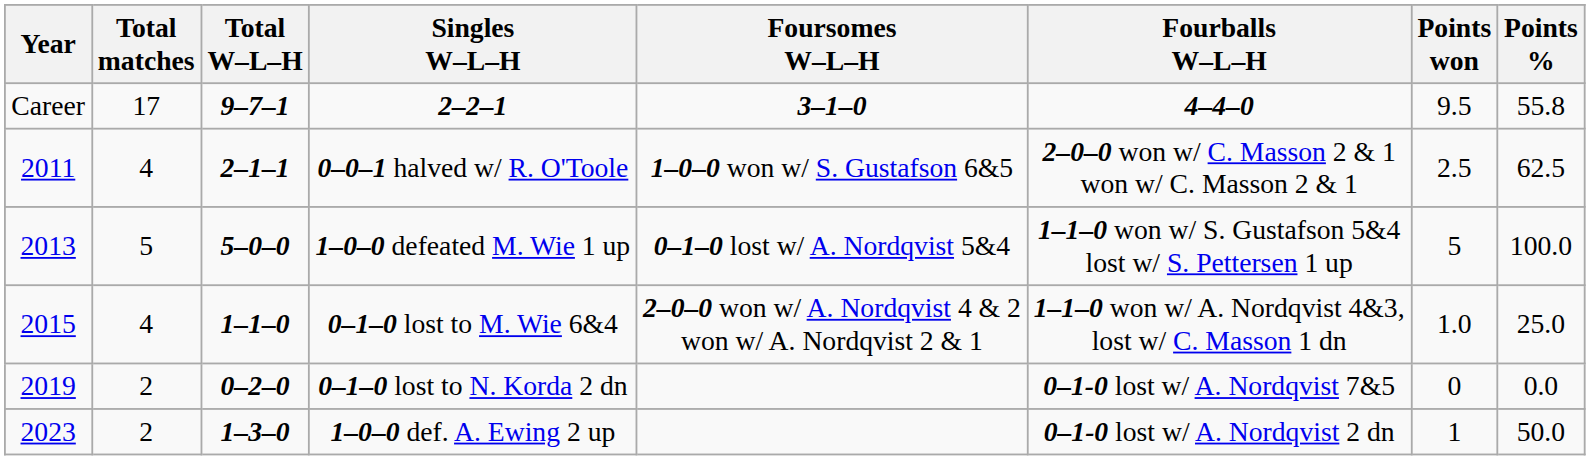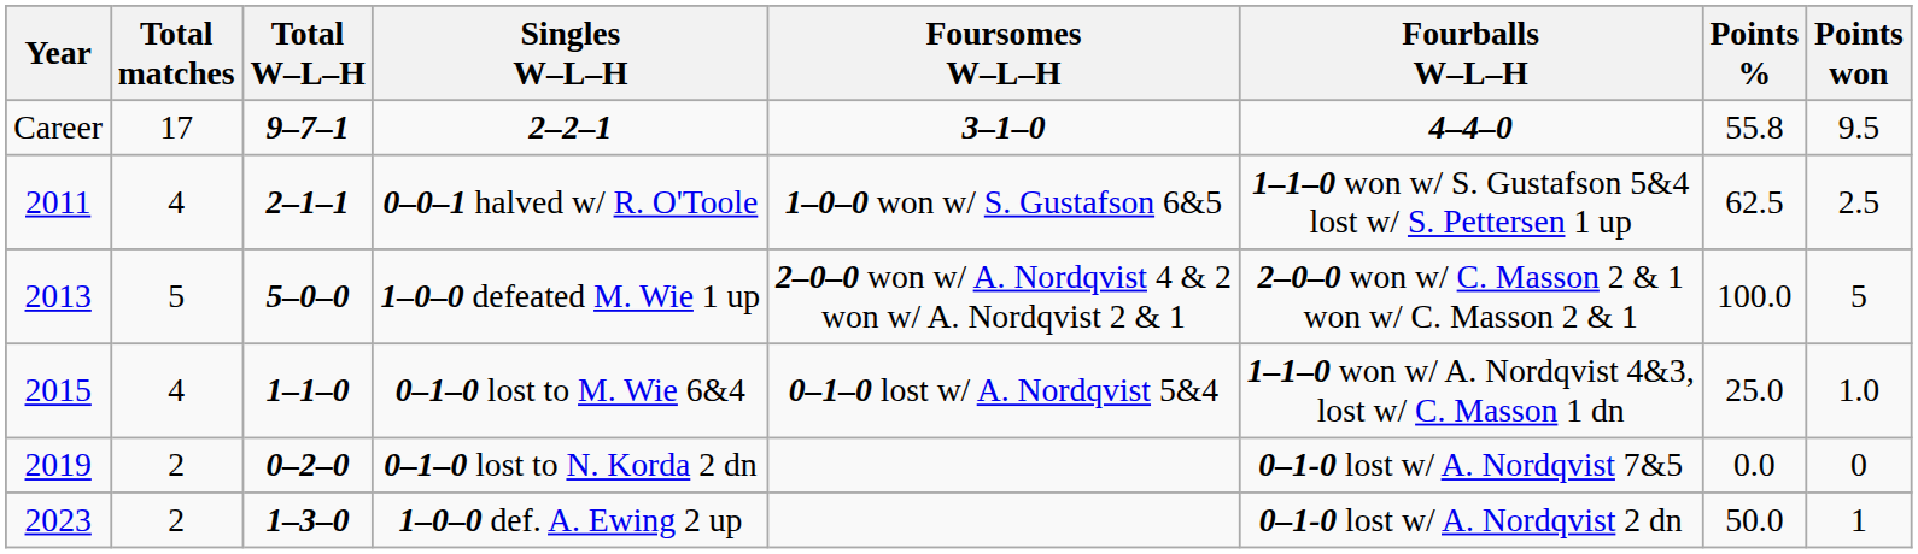 <table class="wikitable" style="text-align:center; font-size: 95%;">
 <tr>
 <th>Year</th>
 <th>Total<br>matches</th>
 <th>Total<br>W–L–H</th>
 <th>Singles<br>W–L–H</th>
 <th>Foursomes<br>W–L–H</th>
 <th>Fourballs<br>W–L–H</th>
+<th>Points<br>%</th>
 <th>Points<br>won</th>
-<th>Points<br>%</th>
 </tr>
 <tr>
 <td>Career</td>
 <td>17</td>
 <td><strong><em>9–7–1</em></strong></td>
 <td><strong><em>2–2–1</em></strong></td>
 <td><strong><em>3–1–0</em></strong></td>
 <td><strong><em>4–4–0</em></strong></td>
+<td>55.8</td>
 <td>9.5</td>
-<td>55.8</td>
 </tr>
 <tr>
 <td><a href='#'>2011</a></td>
 <td>4</td>
 <td><strong><em>2–1–1</em></strong></td>
 <td><strong><em>0–0–1</em></strong> halved w/ <a href='#'>R. O'Toole</a></td>
 <td><strong><em>1–0–0</em></strong> won w/ <a href='#'>S. Gustafson</a> 6&5</td>
-<td><strong><em>2–0–0</em></strong> won w/ <a href='#'>C. Masson</a> 2 & 1<br>won w/ C. Masson 2 & 1</td>
+<td><strong><em>1–1–0</em></strong> won w/ S. Gustafson 5&4<br>lost w/ <a href='#'>S. Pettersen</a> 1 up</td>
+<td>62.5</td>
 <td>2.5</td>
-<td>62.5</td>
 </tr>
 <tr>
 <td><a href='#'>2013</a></td>
 <td>5</td>
 <td><strong><em>5–0–0</em></strong></td>
 <td><strong><em>1–0–0</em></strong> defeated <a href='#'>M. Wie</a> 1 up</td>
-<td><strong><em>0–1–0</em></strong> lost w/ <a href='#'>A. Nordqvist</a> 5&4</td>
-<td><strong><em>1–1–0</em></strong> won w/ S. Gustafson 5&4<br>lost w/ <a href='#'>S. Pettersen</a> 1 up</td>
+<td><strong><em>2–0–0</em></strong> won w/ <a href='#'>A. Nordqvist</a> 4 & 2<br>won w/ A. Nordqvist 2 & 1</td>
+<td><strong><em>2–0–0</em></strong> won w/ <a href='#'>C. Masson</a> 2 & 1<br>won w/ C. Masson 2 & 1</td>
+<td>100.0</td>
 <td>5</td>
-<td>100.0</td>
 </tr>
 <tr>
 <td><a href='#'>2015</a></td>
 <td>4</td>
 <td><strong><em>1–1–0</em></strong></td>
 <td><strong><em>0–1–0</em></strong> lost to <a href='#'>M. Wie</a> 6&4</td>
-<td><strong><em>2–0–0</em></strong> won w/ <a href='#'>A. Nordqvist</a> 4 & 2<br>won w/ A. Nordqvist 2 & 1</td>
+<td><strong><em>0–1–0</em></strong> lost w/ <a href='#'>A. Nordqvist</a> 5&4</td>
 <td><strong><em>1–1–0</em></strong> won w/ A. Nordqvist 4&3,<br> lost w/ <a href='#'>C. Masson</a> 1 dn</td>
+<td>25.0</td>
 <td>1.0</td>
-<td>25.0</td>
 </tr>
 <tr>
 <td><a href='#'>2019</a></td>
 <td>2</td>
 <td><strong><em>0–2–0</em></strong></td>
 <td><strong><em>0–1–0</em></strong> lost to <a href='#'>N. Korda</a> 2 dn</td>
 <td></td>
 <td><strong><em>0–1-0</em></strong> lost w/ <a href='#'>A. Nordqvist</a> 7&5</td>
+<td>0.0</td>
 <td>0</td>
-<td>0.0</td>
 </tr>
 <tr>
 <td><a href='#'>2023</a></td>
 <td>2</td>
 <td><strong><em>1–3–0</em></strong></td>
 <td><strong><em>1–0–0</em></strong> def. <a href='#'>A. Ewing</a> 2 up</td>
 <td></td>
 <td><strong><em>0–1-0</em></strong> lost w/ <a href='#'>A. Nordqvist</a> 2 dn</td>
+<td>50.0</td>
 <td>1</td>
-<td>50.0</td>
 </tr>
 </table>
